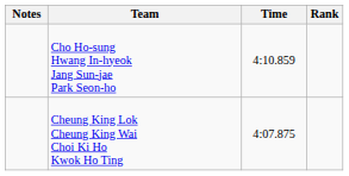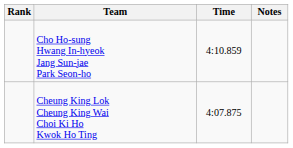 <table class=wikitable style="text-align:center">
 <tr>
-<th width=50>Notes</th>
+<th width=40>Rank</th>
 <th width=250>Team</th>
 <th width=80>Time</th>
-<th width=40>Rank</th>
+<th width=50>Notes</th>
 </tr>
 <tr>
 <td></td>
 <td align=left><br><a href='#'>Cho Ho-sung</a><br><a href='#'>Hwang In-hyeok</a><br><a href='#'>Jang Sun-jae</a><br><a href='#'>Park Seon-ho</a></td>
 <td>4:10.859</td>
 <td></td>
 </tr>
 <tr>
 <td></td>
 <td align=left><br><a href='#'>Cheung King Lok</a><br><a href='#'>Cheung King Wai</a><br><a href='#'>Choi Ki Ho</a><br><a href='#'>Kwok Ho Ting</a></td>
 <td>4:07.875</td>
 <td></td>
 </tr>
 </table>
